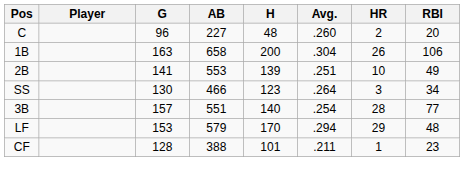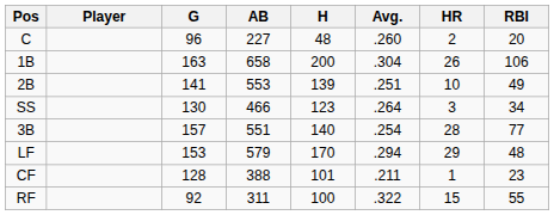 <table class="wikitable sortable">
 <tr>
 <th bgcolor="#DDDDFF" width="5%">Pos</th>
 <th bgcolor="#DDDDFF" width="16%">Player</th>
 <th bgcolor="#DDDDFF" width="9%">G</th>
 <th bgcolor="#DDDDFF" width="9%">AB</th>
 <th bgcolor="#DDDDFF" width="9%">H</th>
 <th bgcolor="#DDDDFF" width="9%">Avg.</th>
 <th bgcolor="#DDDDFF" width="9%">HR</th>
 <th bgcolor="#DDDDFF" width="9%">RBI</th>
 </tr>
 <tr align="center">
 <td>C</td>
 <td></td>
 <td>96</td>
 <td>227</td>
 <td>48</td>
 <td>.260</td>
 <td>2</td>
 <td>20</td>
 </tr>
 <tr align="center">
 <td>1B</td>
 <td></td>
 <td>163</td>
 <td>658</td>
 <td>200</td>
 <td>.304</td>
 <td>26</td>
 <td>106</td>
 </tr>
 <tr align="center">
 <td>2B</td>
 <td></td>
 <td>141</td>
 <td>553</td>
 <td>139</td>
 <td>.251</td>
 <td>10</td>
 <td>49</td>
 </tr>
 <tr align="center">
 <td>SS</td>
 <td></td>
 <td>130</td>
 <td>466</td>
 <td>123</td>
 <td>.264</td>
 <td>3</td>
 <td>34</td>
 </tr>
 <tr align="center">
 <td>3B</td>
 <td></td>
 <td>157</td>
 <td>551</td>
 <td>140</td>
 <td>.254</td>
 <td>28</td>
 <td>77</td>
 </tr>
 <tr align="center">
 <td>LF</td>
 <td></td>
 <td>153</td>
 <td>579</td>
 <td>170</td>
 <td>.294</td>
 <td>29</td>
 <td>48</td>
 </tr>
 <tr align="center">
 <td>CF</td>
 <td></td>
 <td>128</td>
 <td>388</td>
 <td>101</td>
 <td>.211</td>
 <td>1</td>
 <td>23</td>
 </tr>
+<tr align="center">
+<td>RF</td>
+<td></td>
+<td>92</td>
+<td>311</td>
+<td>100</td>
+<td>.322</td>
+<td>15</td>
+<td>55</td>
+</tr>
 </table>
